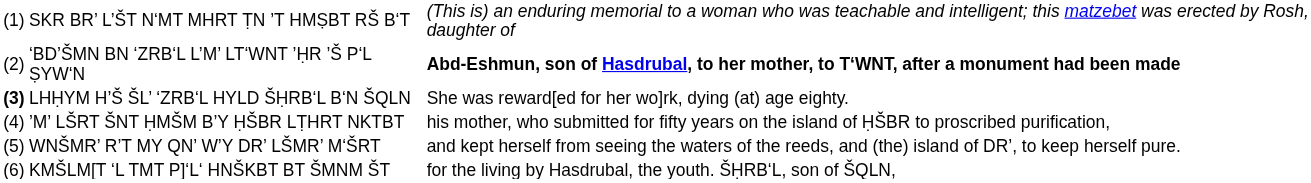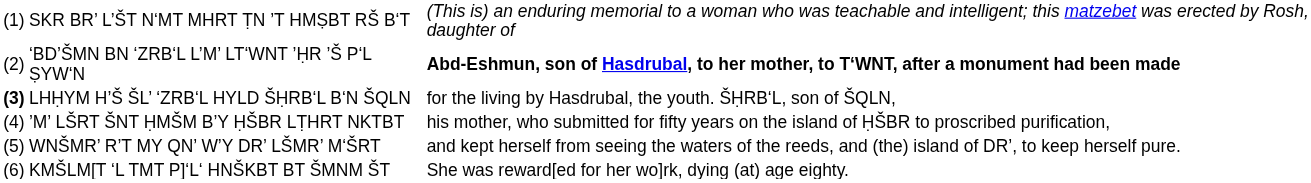 <table>
 <tr>
 <td>(1)</td>
 <td>SKR BR’ L’ŠT N‘MT MHRT ṬN ’T HMṢBT RŠ B‘T</td>
 <td><em>(This is) an enduring memorial to a woman who was teachable and intelligent; this <a href='#'>matzebet</a> was erected by Rosh, daughter of</em></td>
 </tr>
 <tr>
 <td>(2)</td>
 <td>‘BD’ŠMN BN ‘ZRB‘L L’M’ LT‘WNT ’ḤR ’Š P‘L ṢYW‘N</td>
 <td><strong>Abd-Eshmun, son of <a href='#'>Hasdrubal</a>, to her mother, to T‘WNT, after a monument had been made<em></td>
 </tr>
 <tr>
 <td><strong>(3)</strong></td>
 <td>LHḤYM H’Š ŠL’ ‘ZRB‘L HYLD ŠḤRB‘L B‘N ŠQLN</td>
-<td></em>She was reward[ed for her wo]rk, dying (at) age eighty.<em></td>
+<td></em>for the living by Hasdrubal, the youth. ŠḤRB‘L, son of ŠQLN,<em></td>
 </tr>
 <tr>
 <td>(4)</td>
 <td>’M’ LŠRT ŠNT ḤMŠM B’Y ḤŠBR LṬHRT NKTBT</td>
 <td></em>his mother, who submitted for fifty years on the island of ḤŠBR to proscribed purification,<em></td>
 </tr>
 <tr>
 <td>(5)</td>
 <td>WNŠMR’ R’T MY QN’ W’Y DR’ LŠMR’ M‘ŠRT</td>
 <td></em>and kept herself from seeing the waters of the reeds, and (the) island of DR’, to keep herself pure.<em></td>
 </tr>
 <tr>
 <td>(6)</td>
 <td>KMŠLM[T ‘L TMT P]‘L‘ HNŠKBT BT ŠMNM ŠT</td>
-<td></em>for the living by Hasdrubal, the youth. ŠḤRB‘L, son of ŠQLN,<em></td>
+<td></em>She was reward[ed for her wo]rk, dying (at) age eighty.<em></td>
 </tr>
 </table>
